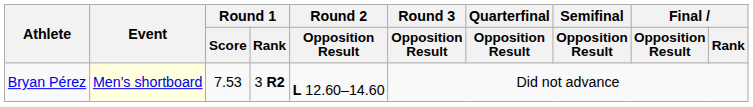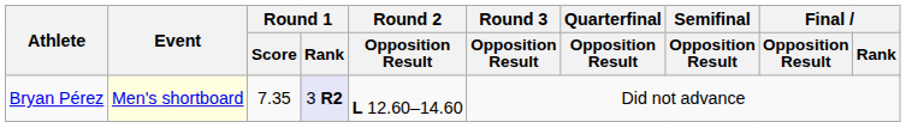 <table class=wikitable style="font-size:90%">
 <tr>
 <th rowspan=2>Athlete</th>
 <th rowspan=2>Event</th>
 <th colspan=2>Round 1</th>
 <th>Round 2</th>
 <th>Round 3</th>
 <th>Quarterfinal</th>
 <th>Semifinal</th>
 <th colspan=2>Final / </th>
 </tr>
 <tr style=font-size:95%>
 <th>Score</th>
 <th>Rank</th>
 <th>Opposition<br>Result</th>
 <th>Opposition<br>Result</th>
 <th>Opposition<br>Result</th>
 <th>Opposition<br>Result</th>
 <th>Opposition<br>Result</th>
 <th>Rank</th>
 </tr>
 <tr align=center>
 <td align=left><a href='#'>Bryan Pérez</a></td>
 <td align=left style="background: lightyellow;"><a href='#'>Men's shortboard</a></td>
-<td>7.53</td>
-<td>3 <strong>R2</strong></td>
+<td>7.35</td>
+<td style="background: lavender;">3 <strong>R2</strong></td>
 <td><br><strong>L</strong> 12.60–14.60</td>
 <td colspan=5>Did not advance</td>
 </tr>
 </table>
